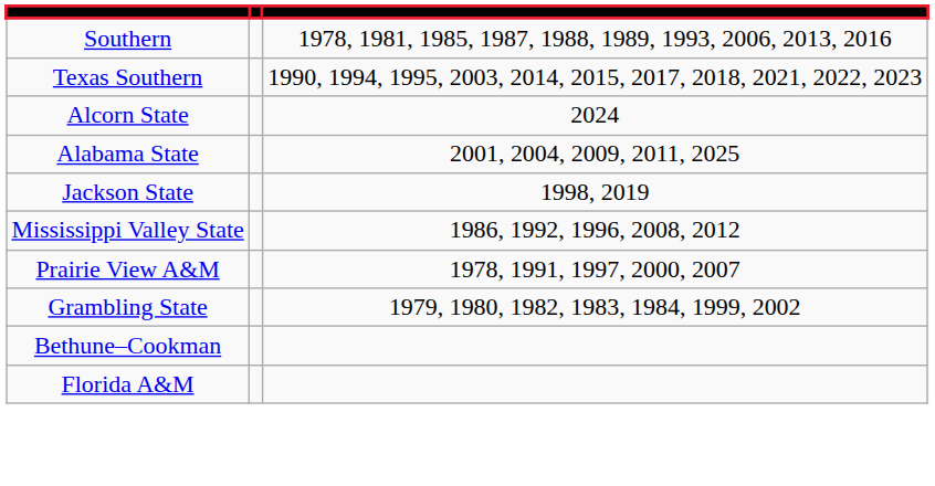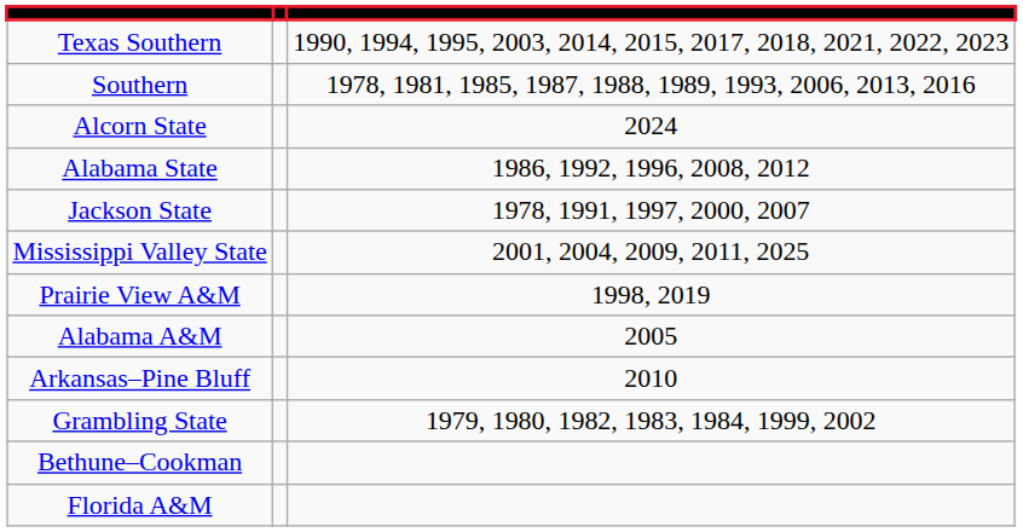 <table class="wikitable sortable" style="text-align: center">
 <tr bgcolor=black>
 <td style="border:2px solid #ED192D"></td>
 <td style="border:2px solid #ED192D"></td>
 <td style="border:2px solid #ED192D"></td>
 </tr>
 <tr>
+<td><a href='#'>Texas Southern</a></td>
+<td></td>
+<td>1990, 1994, 1995, 2003, 2014, 2015, 2017, 2018, 2021, 2022, 2023</td>
+</tr>
+<tr>
 <td><a href='#'>Southern</a></td>
 <td></td>
 <td>1978, 1981, 1985, 1987, 1988, 1989, 1993, 2006, 2013, 2016</td>
-</tr>
-<tr>
-<td><a href='#'>Texas Southern</a></td>
-<td></td>
-<td>1990, 1994, 1995, 2003, 2014, 2015, 2017, 2018, 2021, 2022, 2023</td>
 </tr>
 <tr>
 <td><a href='#'>Alcorn State</a></td>
 <td></td>
 <td>2024</td>
 </tr>
 <tr>
 <td><a href='#'>Alabama State</a></td>
 <td></td>
-<td>2001, 2004, 2009, 2011, 2025</td>
+<td>1986, 1992, 1996, 2008, 2012</td>
 </tr>
 <tr>
 <td><a href='#'>Jackson State</a></td>
 <td></td>
-<td>1998, 2019</td>
+<td>1978, 1991, 1997, 2000, 2007</td>
 </tr>
 <tr>
 <td><a href='#'>Mississippi Valley State</a></td>
 <td></td>
-<td>1986, 1992, 1996, 2008, 2012</td>
+<td>2001, 2004, 2009, 2011, 2025</td>
 </tr>
 <tr>
 <td><a href='#'>Prairie View A&M</a></td>
 <td></td>
-<td>1978, 1991, 1997, 2000, 2007</td>
+<td>1998, 2019</td>
+</tr>
+<tr>
+<td><a href='#'>Alabama A&M</a></td>
+<td></td>
+<td>2005</td>
+</tr>
+<tr>
+<td><a href='#'>Arkansas–Pine Bluff</a></td>
+<td></td>
+<td>2010</td>
 </tr>
 <tr>
 <td><a href='#'>Grambling State</a></td>
 <td></td>
 <td>1979, 1980, 1982, 1983, 1984, 1999, 2002</td>
 </tr>
 <tr>
 <td><a href='#'>Bethune–Cookman</a></td>
 <td></td>
 <td></td>
 </tr>
 <tr>
 <td><a href='#'>Florida A&M</a></td>
 <td></td>
 <td></td>
 </tr>
 </table>
